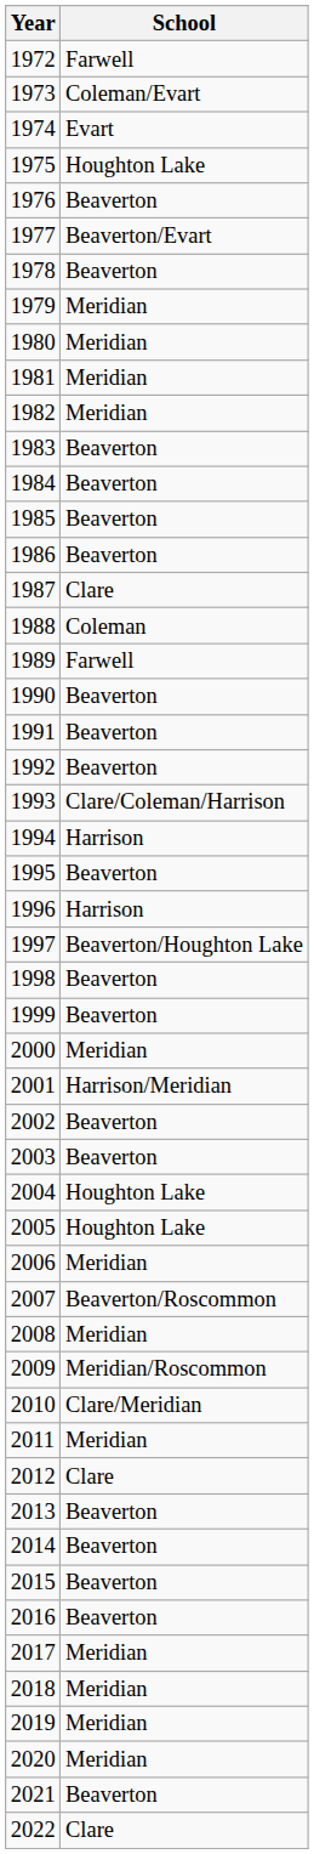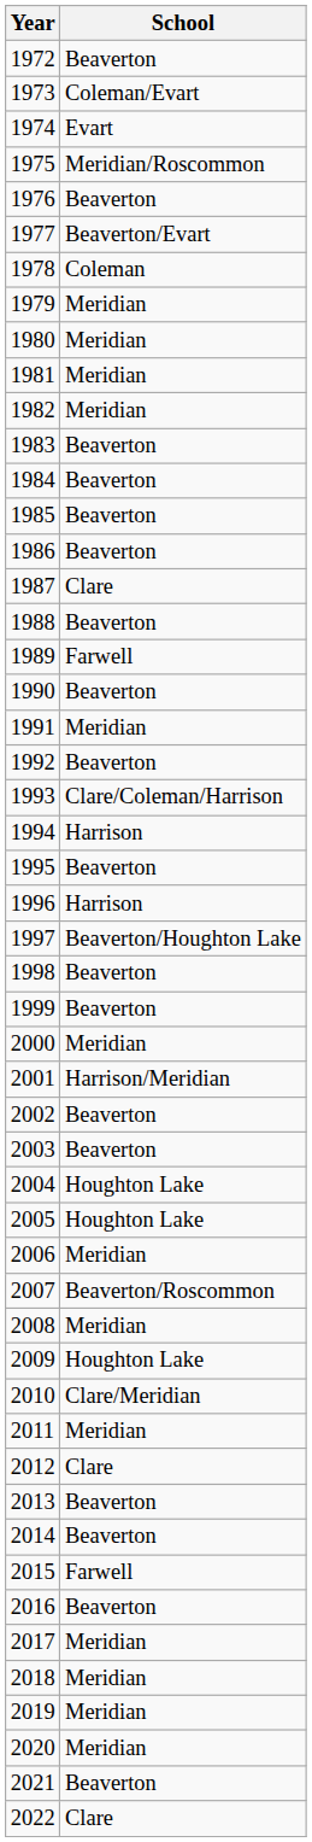 <table class="wikitable mw-collapsible mw-collapsed">
 <tr>
 <th>Year</th>
 <th>School</th>
 </tr>
 <tr>
 <td>1972</td>
-<td>Farwell</td>
+<td>Beaverton</td>
 </tr>
 <tr>
 <td>1973</td>
 <td>Coleman/Evart</td>
 </tr>
 <tr>
 <td>1974</td>
 <td>Evart</td>
 </tr>
 <tr>
 <td>1975</td>
-<td>Houghton Lake</td>
+<td>Meridian/Roscommon</td>
 </tr>
 <tr>
 <td>1976</td>
 <td>Beaverton</td>
 </tr>
 <tr>
 <td>1977</td>
 <td>Beaverton/Evart</td>
 </tr>
 <tr>
 <td>1978</td>
-<td>Beaverton</td>
+<td>Coleman</td>
 </tr>
 <tr>
 <td>1979</td>
 <td>Meridian</td>
 </tr>
 <tr>
 <td>1980</td>
 <td>Meridian</td>
 </tr>
 <tr>
 <td>1981</td>
 <td>Meridian</td>
 </tr>
 <tr>
 <td>1982</td>
 <td>Meridian</td>
 </tr>
 <tr>
 <td>1983</td>
 <td>Beaverton</td>
 </tr>
 <tr>
 <td>1984</td>
 <td>Beaverton</td>
 </tr>
 <tr>
 <td>1985</td>
 <td>Beaverton</td>
 </tr>
 <tr>
 <td>1986</td>
 <td>Beaverton</td>
 </tr>
 <tr>
 <td>1987</td>
 <td>Clare</td>
 </tr>
 <tr>
 <td>1988</td>
-<td>Coleman</td>
+<td>Beaverton</td>
 </tr>
 <tr>
 <td>1989</td>
 <td>Farwell</td>
 </tr>
 <tr>
 <td>1990</td>
 <td>Beaverton</td>
 </tr>
 <tr>
 <td>1991</td>
-<td>Beaverton</td>
+<td>Meridian</td>
 </tr>
 <tr>
 <td>1992</td>
 <td>Beaverton</td>
 </tr>
 <tr>
 <td>1993</td>
 <td>Clare/Coleman/Harrison</td>
 </tr>
 <tr>
 <td>1994</td>
 <td>Harrison</td>
 </tr>
 <tr>
 <td>1995</td>
 <td>Beaverton</td>
 </tr>
 <tr>
 <td>1996</td>
 <td>Harrison</td>
 </tr>
 <tr>
 <td>1997</td>
 <td>Beaverton/Houghton Lake</td>
 </tr>
 <tr>
 <td>1998</td>
 <td>Beaverton</td>
 </tr>
 <tr>
 <td>1999</td>
 <td>Beaverton</td>
 </tr>
 <tr>
 <td>2000</td>
 <td>Meridian</td>
 </tr>
 <tr>
 <td>2001</td>
 <td>Harrison/Meridian</td>
 </tr>
 <tr>
 <td>2002</td>
 <td>Beaverton</td>
 </tr>
 <tr>
 <td>2003</td>
 <td>Beaverton</td>
 </tr>
 <tr>
 <td>2004</td>
 <td>Houghton Lake</td>
 </tr>
 <tr>
 <td>2005</td>
 <td>Houghton Lake</td>
 </tr>
 <tr>
 <td>2006</td>
 <td>Meridian</td>
 </tr>
 <tr>
 <td>2007</td>
 <td>Beaverton/Roscommon</td>
 </tr>
 <tr>
 <td>2008</td>
 <td>Meridian</td>
 </tr>
 <tr>
 <td>2009</td>
-<td>Meridian/Roscommon</td>
+<td>Houghton Lake</td>
 </tr>
 <tr>
 <td>2010</td>
 <td>Clare/Meridian</td>
 </tr>
 <tr>
 <td>2011</td>
 <td>Meridian</td>
 </tr>
 <tr>
 <td>2012</td>
 <td>Clare</td>
 </tr>
 <tr>
 <td>2013</td>
 <td>Beaverton</td>
 </tr>
 <tr>
 <td>2014</td>
 <td>Beaverton</td>
 </tr>
 <tr>
 <td>2015</td>
-<td>Beaverton</td>
+<td>Farwell</td>
 </tr>
 <tr>
 <td>2016</td>
 <td>Beaverton</td>
 </tr>
 <tr>
 <td>2017</td>
 <td>Meridian</td>
 </tr>
 <tr>
 <td>2018</td>
 <td>Meridian</td>
 </tr>
 <tr>
 <td>2019</td>
 <td>Meridian</td>
 </tr>
 <tr>
 <td>2020</td>
 <td>Meridian</td>
 </tr>
 <tr>
 <td>2021</td>
 <td>Beaverton</td>
 </tr>
 <tr>
 <td>2022</td>
 <td>Clare</td>
 </tr>
 </table>
